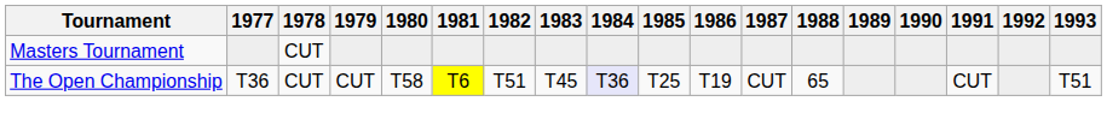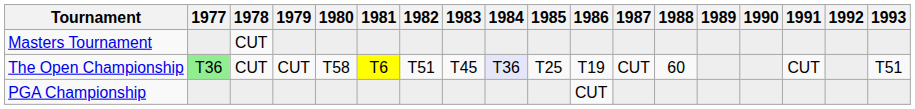 <table class="wikitable" style="font-size:95%;text-align:center;">
 <tr>
 <th>Tournament</th>
 <th>1977</th>
 <th>1978</th>
 <th>1979</th>
 <th>1980</th>
 <th>1981</th>
 <th>1982</th>
 <th>1983</th>
 <th>1984</th>
 <th>1985</th>
 <th>1986</th>
 <th>1987</th>
 <th>1988</th>
 <th>1989</th>
 <th>1990</th>
 <th>1991</th>
 <th>1992</th>
 <th>1993</th>
 </tr>
 <tr>
 <td align=left><a href='#'>Masters Tournament</a></td>
 <td style="background:#eeeeee;"></td>
 <td>CUT</td>
 <td style="background:#eeeeee;"></td>
 <td style="background:#eeeeee;"></td>
 <td style="background:#eeeeee;"></td>
 <td style="background:#eeeeee;"></td>
 <td style="background:#eeeeee;"></td>
 <td style="background:#eeeeee;"></td>
 <td style="background:#eeeeee;"></td>
 <td style="background:#eeeeee;"></td>
 <td style="background:#eeeeee;"></td>
 <td style="background:#eeeeee;"></td>
 <td style="background:#eeeeee;"></td>
 <td style="background:#eeeeee;"></td>
 <td style="background:#eeeeee;"></td>
 <td style="background:#eeeeee;"></td>
 <td style="background:#eeeeee;"></td>
 </tr>
 <tr>
 <td align=left><a href='#'>The Open Championship</a></td>
-<td>T36</td>
+<td style="background: lightgreen;">T36</td>
 <td>CUT</td>
 <td>CUT</td>
 <td>T58</td>
 <td style="background:yellow;">T6</td>
 <td>T51</td>
 <td>T45</td>
 <td style="background: lavender;">T36</td>
 <td>T25</td>
 <td>T19</td>
 <td>CUT</td>
-<td>65</td>
+<td>60</td>
 <td style="background:#eeeeee;"></td>
 <td style="background:#eeeeee;"></td>
 <td>CUT</td>
 <td style="background:#eeeeee;"></td>
 <td>T51</td>
 </tr>
+<tr>
+<td align=left><a href='#'>PGA Championship</a></td>
+<td style="background:#eeeeee;"></td>
+<td style="background:#eeeeee;"></td>
+<td style="background:#eeeeee;"></td>
+<td style="background:#eeeeee;"></td>
+<td style="background:#eeeeee;"></td>
+<td style="background:#eeeeee;"></td>
+<td style="background:#eeeeee;"></td>
+<td style="background:#eeeeee;"></td>
+<td style="background:#eeeeee;"></td>
+<td>CUT</td>
+<td style="background:#eeeeee;"></td>
+<td style="background:#eeeeee;"></td>
+<td style="background:#eeeeee;"></td>
+<td style="background:#eeeeee;"></td>
+<td style="background:#eeeeee;"></td>
+<td style="background:#eeeeee;"></td>
+<td style="background:#eeeeee;"></td>
+</tr>
 </table>
